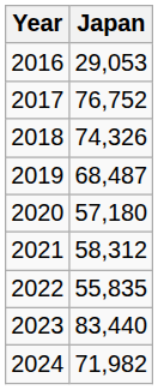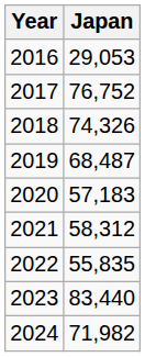 <table class="wikitable">
 <tr>
 <th>Year</th>
 <th>Japan</th>
 </tr>
 <tr>
 <td>2016</td>
 <td>29,053</td>
 </tr>
 <tr>
 <td>2017</td>
 <td>76,752</td>
 </tr>
 <tr>
 <td>2018</td>
 <td>74,326</td>
 </tr>
 <tr>
 <td>2019</td>
 <td>68,487</td>
 </tr>
 <tr>
 <td>2020</td>
-<td>57,180</td>
+<td>57,183</td>
 </tr>
 <tr>
 <td>2021</td>
 <td>58,312</td>
 </tr>
 <tr>
 <td>2022</td>
 <td>55,835</td>
 </tr>
 <tr>
 <td>2023</td>
 <td>83,440</td>
 </tr>
 <tr>
 <td>2024</td>
 <td>71,982</td>
 </tr>
 </table>
